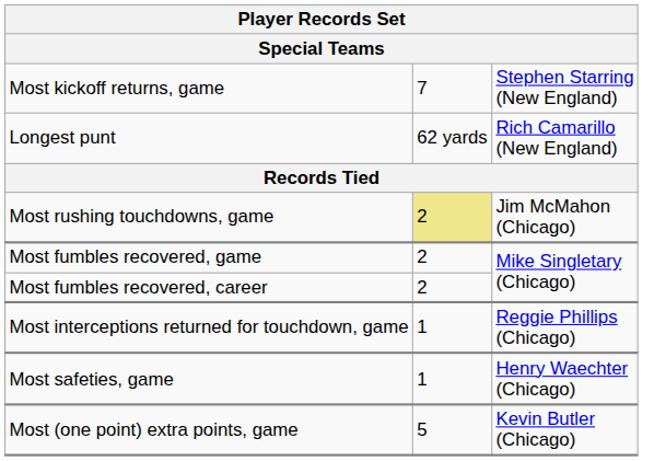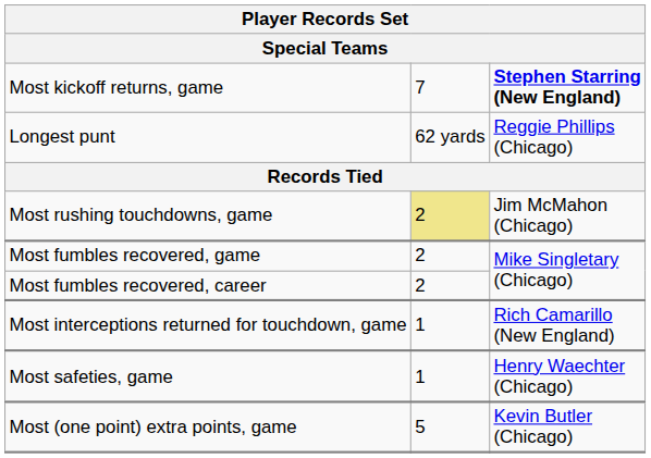 <table class="wikitable">
 <tr>
 <th colspan=3>Player Records Set</th>
 </tr>
 <tr>
 <th colspan=3>Special Teams</th>
 </tr>
 <tr>
 <td>Most kickoff returns, game</td>
 <td>7</td>
-<td><a href='#'>Stephen Starring</a><br>(New England)</td>
+<td><strong><a href='#'>Stephen Starring</a><br>(New England)</strong></td>
 </tr>
 <tr>
 <td>Longest punt</td>
 <td>62 yards</td>
-<td><a href='#'>Rich Camarillo</a><br>(New England)</td>
+<td><a href='#'>Reggie Phillips</a><br>(Chicago)</td>
 </tr>
 <tr>
 <th colspan=3>Records Tied</th>
 </tr>
 <tr style="border-bottom: 2px solid gray">
 <td>Most rushing touchdowns, game</td>
 <td style="background: khaki;">2</td>
 <td>Jim McMahon<br>(Chicago)</td>
 </tr>
 <tr>
 <td>Most fumbles recovered, game</td>
 <td>2</td>
 <td rowspan=2><a href='#'>Mike Singletary</a><br>(Chicago)</td>
 </tr>
 <tr style="border-bottom: 2px solid gray">
 <td>Most fumbles recovered, career</td>
 <td>2</td>
 </tr>
 <tr style="border-bottom: 2px solid gray">
 <td>Most interceptions returned for touchdown, game</td>
 <td>1</td>
-<td><a href='#'>Reggie Phillips</a><br>(Chicago)</td>
+<td><a href='#'>Rich Camarillo</a><br>(New England)</td>
 </tr>
 <tr style="border-bottom: 2px solid gray">
 <td>Most safeties, game</td>
 <td>1</td>
 <td><a href='#'>Henry Waechter</a><br>(Chicago)</td>
 </tr>
 <tr style="border-bottom: 2px solid gray">
 <td>Most (one point) extra points, game</td>
 <td>5</td>
 <td><a href='#'>Kevin Butler</a><br>(Chicago)</td>
 </tr>
 </table>
